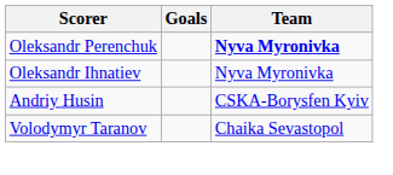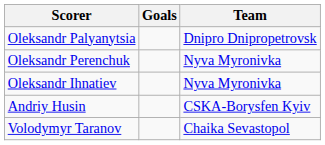 <table class=wikitable>
 <tr>
 <th>Scorer</th>
 <th>Goals</th>
 <th>Team</th>
 </tr>
 <tr>
+<td> <a href='#'>Oleksandr Palyanytsia</a></td>
+<td></td>
+<td><a href='#'>Dnipro Dnipropetrovsk</a></td>
+</tr>
+<tr>
 <td> <a href='#'>Oleksandr Perenchuk</a></td>
 <td></td>
-<td><strong><a href='#'>Nyva Myronivka</a></strong></td>
+<td><a href='#'>Nyva Myronivka</a></td>
 </tr>
 <tr>
 <td> <a href='#'>Oleksandr Ihnatiev</a></td>
 <td></td>
 <td><a href='#'>Nyva Myronivka</a></td>
 </tr>
 <tr>
 <td> <a href='#'>Andriy Husin</a></td>
 <td></td>
 <td><a href='#'>CSKA-Borysfen Kyiv</a></td>
 </tr>
 <tr>
 <td> <a href='#'>Volodymyr Taranov</a></td>
 <td></td>
 <td><a href='#'>Chaika Sevastopol</a></td>
 </tr>
 </table>
